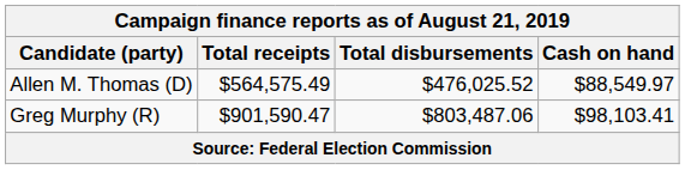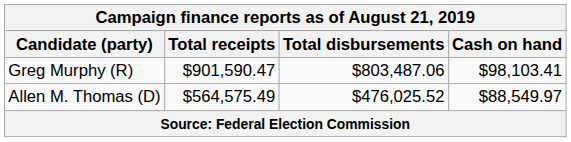 <table class="wikitable sortable">
 <tr>
 <th colspan=4>Campaign finance reports as of August 21, 2019</th>
 </tr>
 <tr style="text-align:center;">
 <th>Candidate (party)</th>
 <th>Total receipts</th>
 <th>Total disbursements</th>
 <th>Cash on hand</th>
 </tr>
 <tr>
+<td>Greg Murphy (R)</td>
+<td style="text-align:right;">$901,590.47</td>
+<td style="text-align:right;">$803,487.06</td>
+<td style="text-align:right;">$98,103.41</td>
+</tr>
+<tr>
 <td>Allen M. Thomas (D)</td>
 <td style="text-align:right;">$564,575.49</td>
 <td style="text-align:right;">$476,025.52</td>
 <td style="text-align:right;">$88,549.97</td>
 </tr>
 <tr>
-<td>Greg Murphy (R)</td>
-<td style="text-align:right;">$901,590.47</td>
-<td style="text-align:right;">$803,487.06</td>
-<td style="text-align:right;">$98,103.41</td>
-</tr>
-<tr>
 <th colspan="4"><small>Source: Federal Election Commission</small></th>
 </tr>
 </table>
